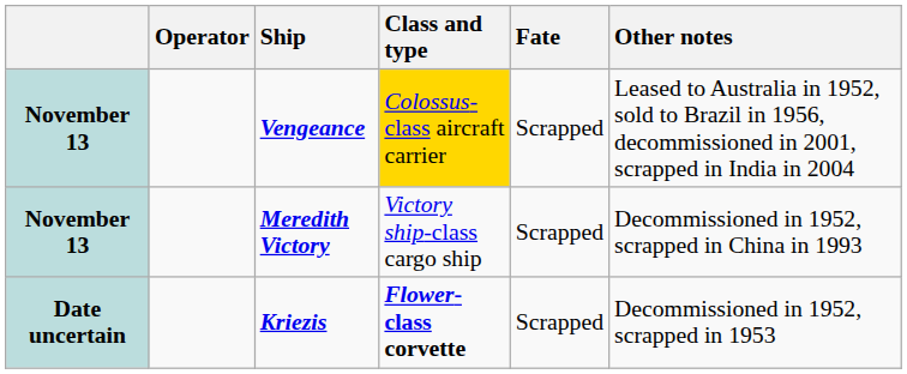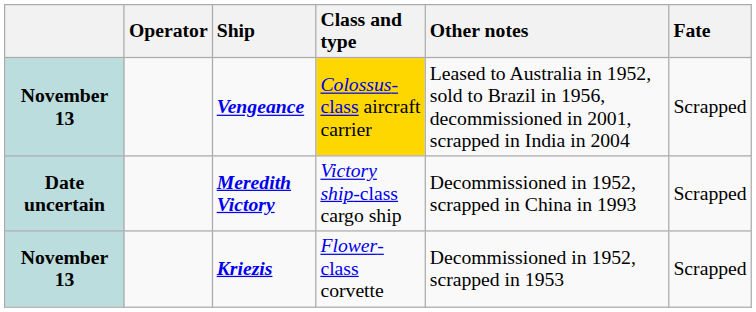 <table class="wikitable">
 <tr>
 <th width="90"></th>
 <th style="text-align: left;">Operator</th>
 <th style="text-align: left;">Ship</th>
 <th style="text-align: left;">Class and type</th>
+<th style="text-align: left;">Other notes</th>
 <th style="text-align: left;">Fate</th>
-<th style="text-align: left;">Other notes</th>
 </tr>
 <tr>
 <th style="background: #bbdddd;">November 13</th>
 <td></td>
 <td><a href='#'><strong><em>Vengeance</em></strong></a></td>
 <td style="background: gold;"><a href='#'><em>Colossus</em>-class</a> aircraft carrier</td>
+<td>Leased to Australia in 1952, sold to Brazil in 1956, decommissioned in 2001, scrapped in India in 2004</td>
 <td>Scrapped</td>
-<td>Leased to Australia in 1952, sold to Brazil in 1956, decommissioned in 2001, scrapped in India in 2004</td>
+</tr>
+<tr>
+<th style="background: #bbdddd;">Date uncertain</th>
+<td></td>
+<td><a href='#'><strong><em>Meredith Victory</em></strong></a></td>
+<td><a href='#'><em>Victory ship</em>-class</a> cargo ship</td>
+<td>Decommissioned in 1952, scrapped in China in 1993</td>
+<td>Scrapped</td>
 </tr>
 <tr>
 <th style="background: #bbdddd;">November 13</th>
 <td></td>
-<td><a href='#'><strong><em>Meredith Victory</em></strong></a></td>
-<td><a href='#'><em>Victory ship</em>-class</a> cargo ship</td>
+<td><a href='#'><strong><em>Kriezis</em></strong></a></td>
+<td><a href='#'><em>Flower</em>-class</a> corvette</td>
+<td>Decommissioned in 1952, scrapped in 1953</td>
 <td>Scrapped</td>
-<td>Decommissioned in 1952, scrapped in China in 1993</td>
-</tr>
-<tr>
-<th style="background: #bbdddd;">Date uncertain</th>
-<td></td>
-<td><a href='#'><strong><em>Kriezis</em></strong></a></td>
-<td><strong><a href='#'><em>Flower</em>-class</a> corvette</strong></td>
-<td>Scrapped</td>
-<td>Decommissioned in 1952, scrapped in 1953</td>
 </tr>
 </table>
